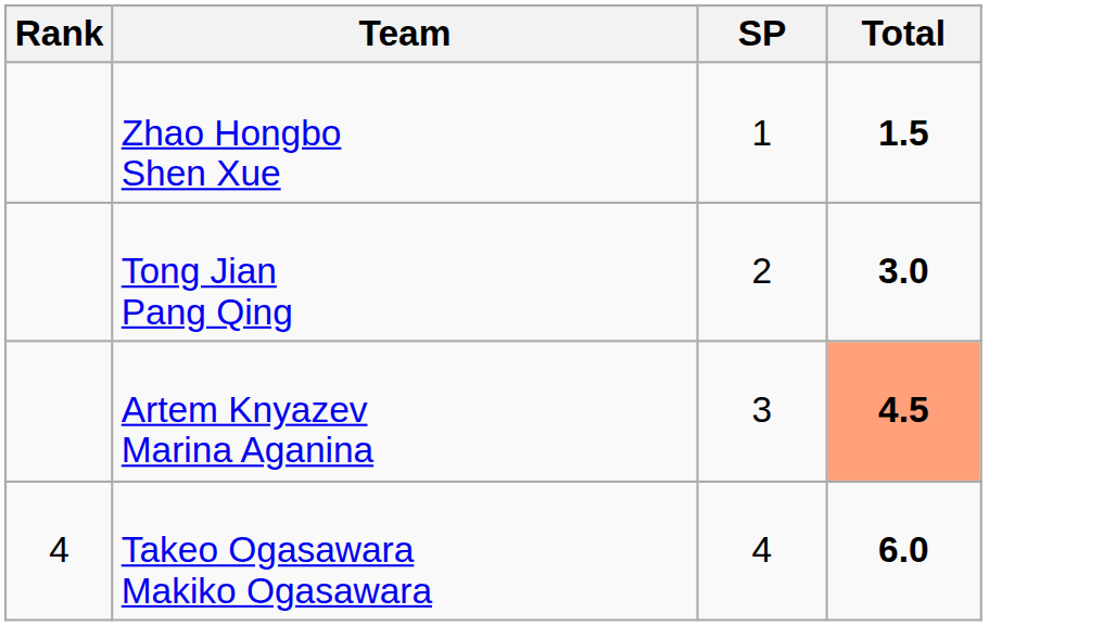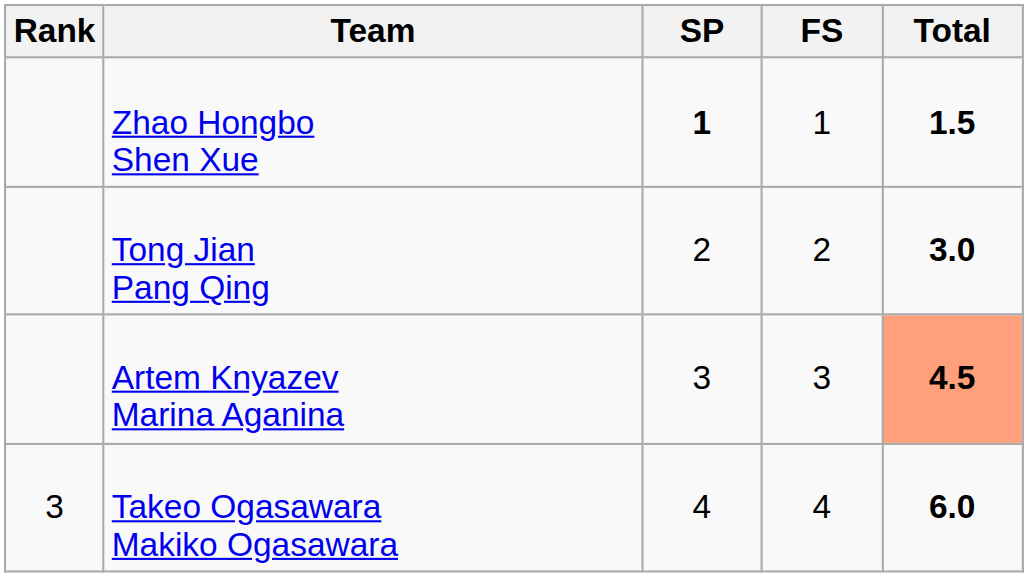 <table class=wikitable style="text-align:center">
 <tr>
 <th width=40>Rank</th>
 <th width=250>Team</th>
 <th width=50>SP</th>
+<th width=50>FS</th>
 <th width=60>Total</th>
 </tr>
 <tr>
 <td></td>
 <td align=left><br><a href='#'>Zhao Hongbo</a><br><a href='#'>Shen Xue</a></td>
+<td><strong>1</strong></td>
 <td>1</td>
 <td><strong>1.5</strong></td>
 </tr>
 <tr>
 <td></td>
 <td align=left><br><a href='#'>Tong Jian</a><br><a href='#'>Pang Qing</a></td>
 <td>2</td>
+<td>2</td>
 <td><strong>3.0</strong></td>
 </tr>
 <tr>
 <td></td>
 <td align=left><br><a href='#'>Artem Knyazev</a><br><a href='#'>Marina Aganina</a></td>
 <td>3</td>
+<td>3</td>
 <td style="background: lightsalmon;"><strong>4.5</strong></td>
 </tr>
 <tr>
+<td>3</td>
+<td align=left><br><a href='#'>Takeo Ogasawara</a><br><a href='#'>Makiko Ogasawara</a></td>
 <td>4</td>
-<td align=left><br><a href='#'>Takeo Ogasawara</a><br><a href='#'>Makiko Ogasawara</a></td>
 <td>4</td>
 <td><strong>6.0</strong></td>
 </tr>
 </table>
